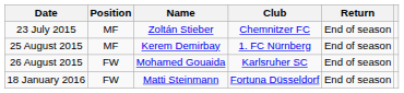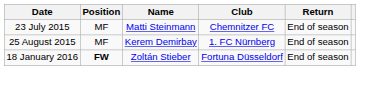 <table class="wikitable" style="text-align:center;">
 <tr>
 <th>Date</th>
 <th>Position</th>
 <th>Name</th>
 <th>Club</th>
 <th>Return</th>
 <th></th>
 </tr>
 <tr>
 <td>23 July 2015</td>
 <td>MF</td>
-<td><a href='#'>Zoltán Stieber</a></td>
+<td><a href='#'>Matti Steinmann</a></td>
 <td><a href='#'>Chemnitzer FC</a></td>
 <td>End of season</td>
 <td></td>
 </tr>
 <tr>
 <td>25 August 2015</td>
 <td>MF</td>
 <td><a href='#'>Kerem Demirbay</a></td>
 <td><a href='#'>1. FC Nürnberg</a></td>
 <td>End of season</td>
 <td></td>
 </tr>
 <tr>
-<td>26 August 2015</td>
-<td>FW</td>
-<td><a href='#'>Mohamed Gouaida</a></td>
-<td><a href='#'>Karlsruher SC</a></td>
-<td>End of season</td>
-<td></td>
-</tr>
-<tr>
 <td>18 January 2016</td>
-<td>FW</td>
-<td><a href='#'>Matti Steinmann</a></td>
+<td><strong>FW</strong></td>
+<td><a href='#'>Zoltán Stieber</a></td>
 <td><a href='#'>Fortuna Düsseldorf</a></td>
 <td>End of season</td>
 <td></td>
 </tr>
 </table>
